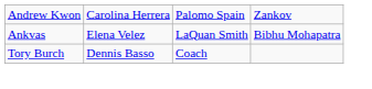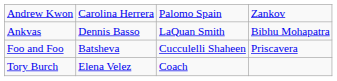 <table class="wikitable">
 <tr>
 <td><a href='#'>Andrew Kwon</a></td>
 <td><a href='#'>Carolina Herrera</a></td>
 <td><a href='#'>Palomo Spain</a></td>
 <td><a href='#'>Zankov</a></td>
 </tr>
 <tr>
 <td><a href='#'>Ankvas</a></td>
-<td><a href='#'>Elena Velez</a></td>
+<td><a href='#'>Dennis Basso</a></td>
 <td><a href='#'>LaQuan Smith</a></td>
 <td><a href='#'>Bibhu Mohapatra</a></td>
 </tr>
 <tr>
+<td><a href='#'>Foo and Foo</a></td>
+<td><a href='#'>Batsheva</a></td>
+<td><a href='#'>Cucculelli Shaheen</a></td>
+<td><a href='#'>Priscavera</a></td>
+</tr>
+<tr>
 <td><a href='#'>Tory Burch</a></td>
-<td><a href='#'>Dennis Basso</a></td>
+<td><a href='#'>Elena Velez</a></td>
 <td><a href='#'>Coach</a></td>
 <td></td>
 </tr>
 </table>
